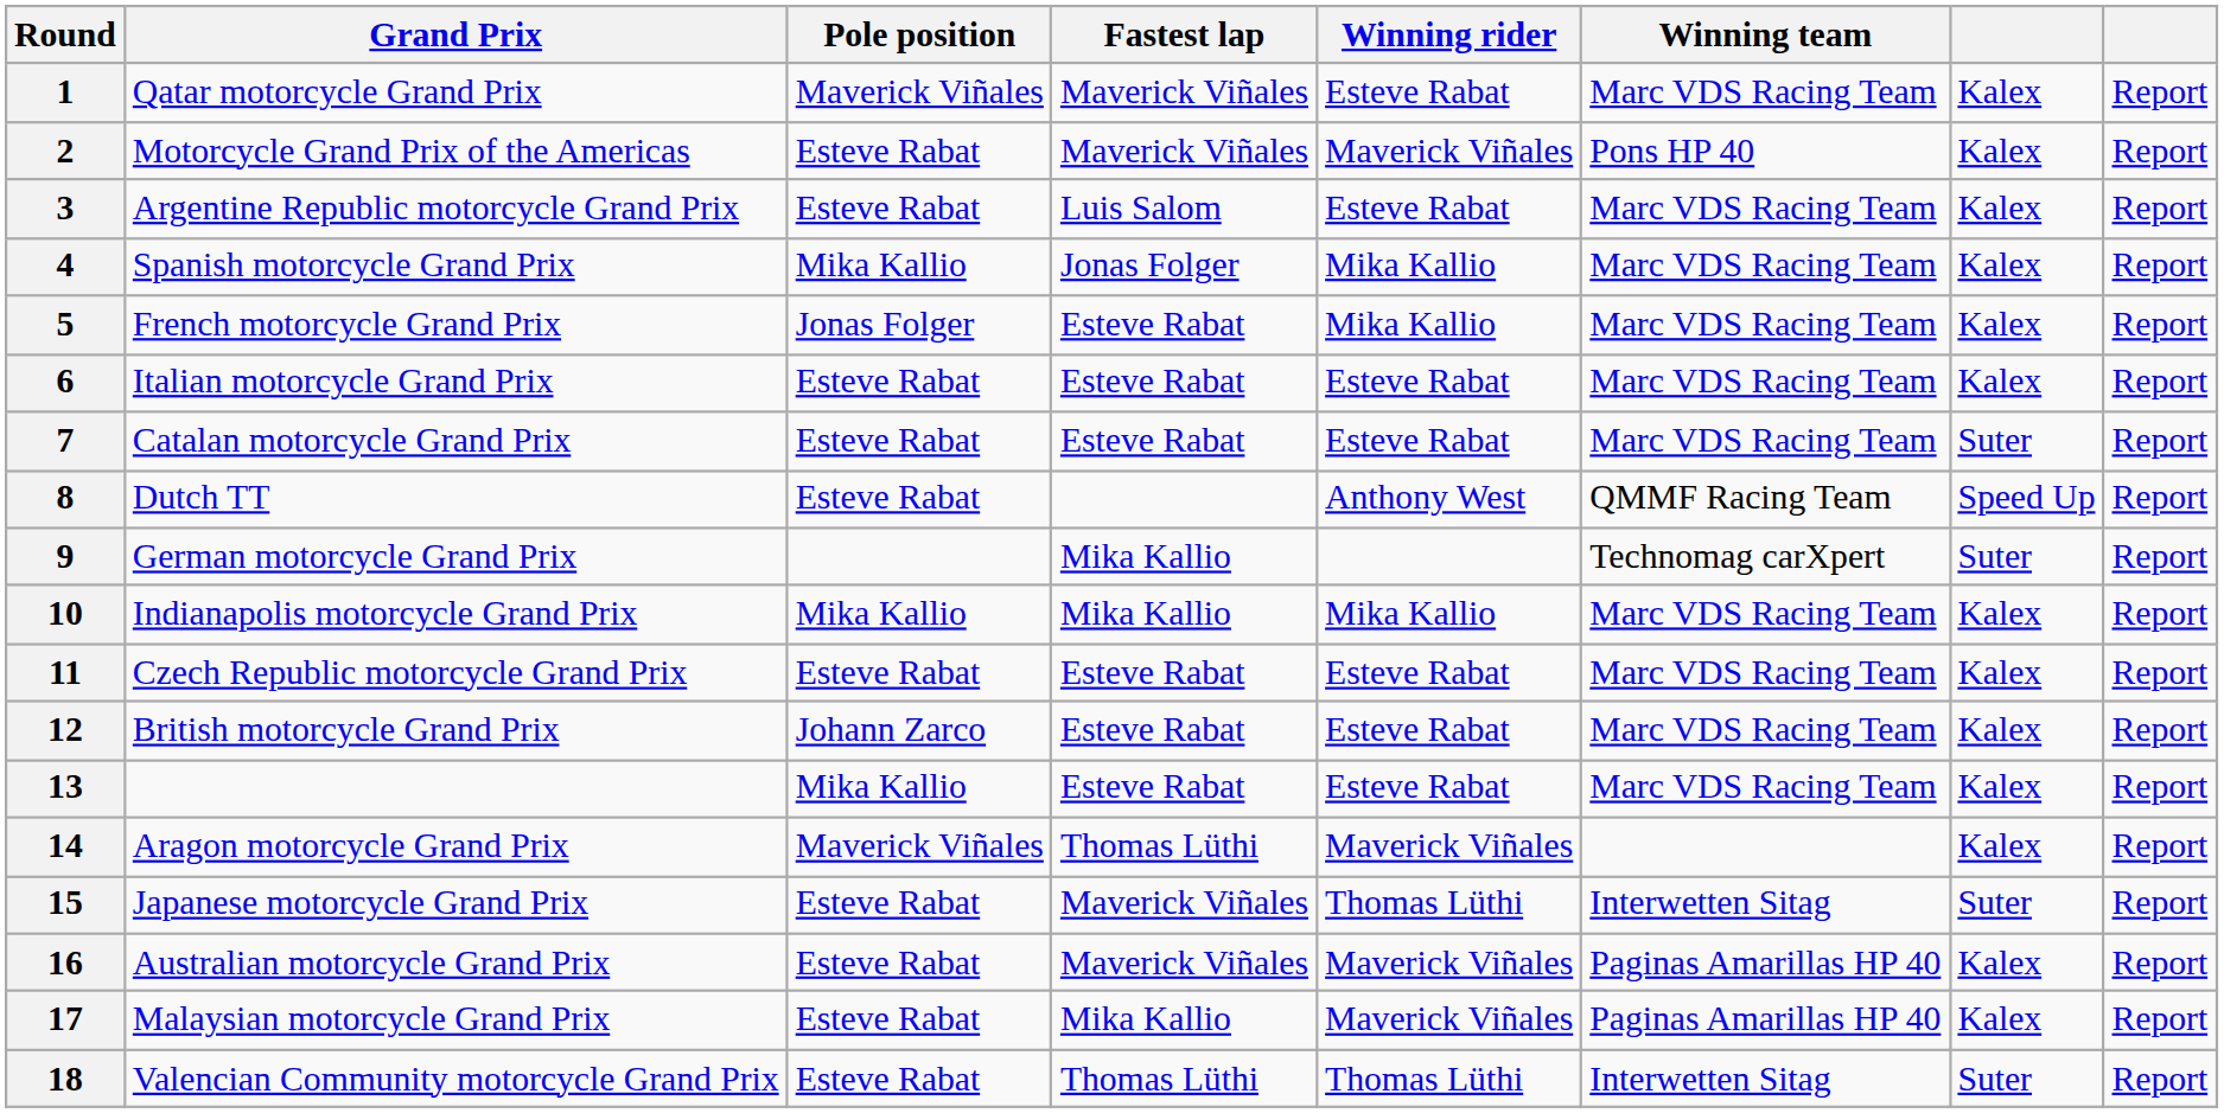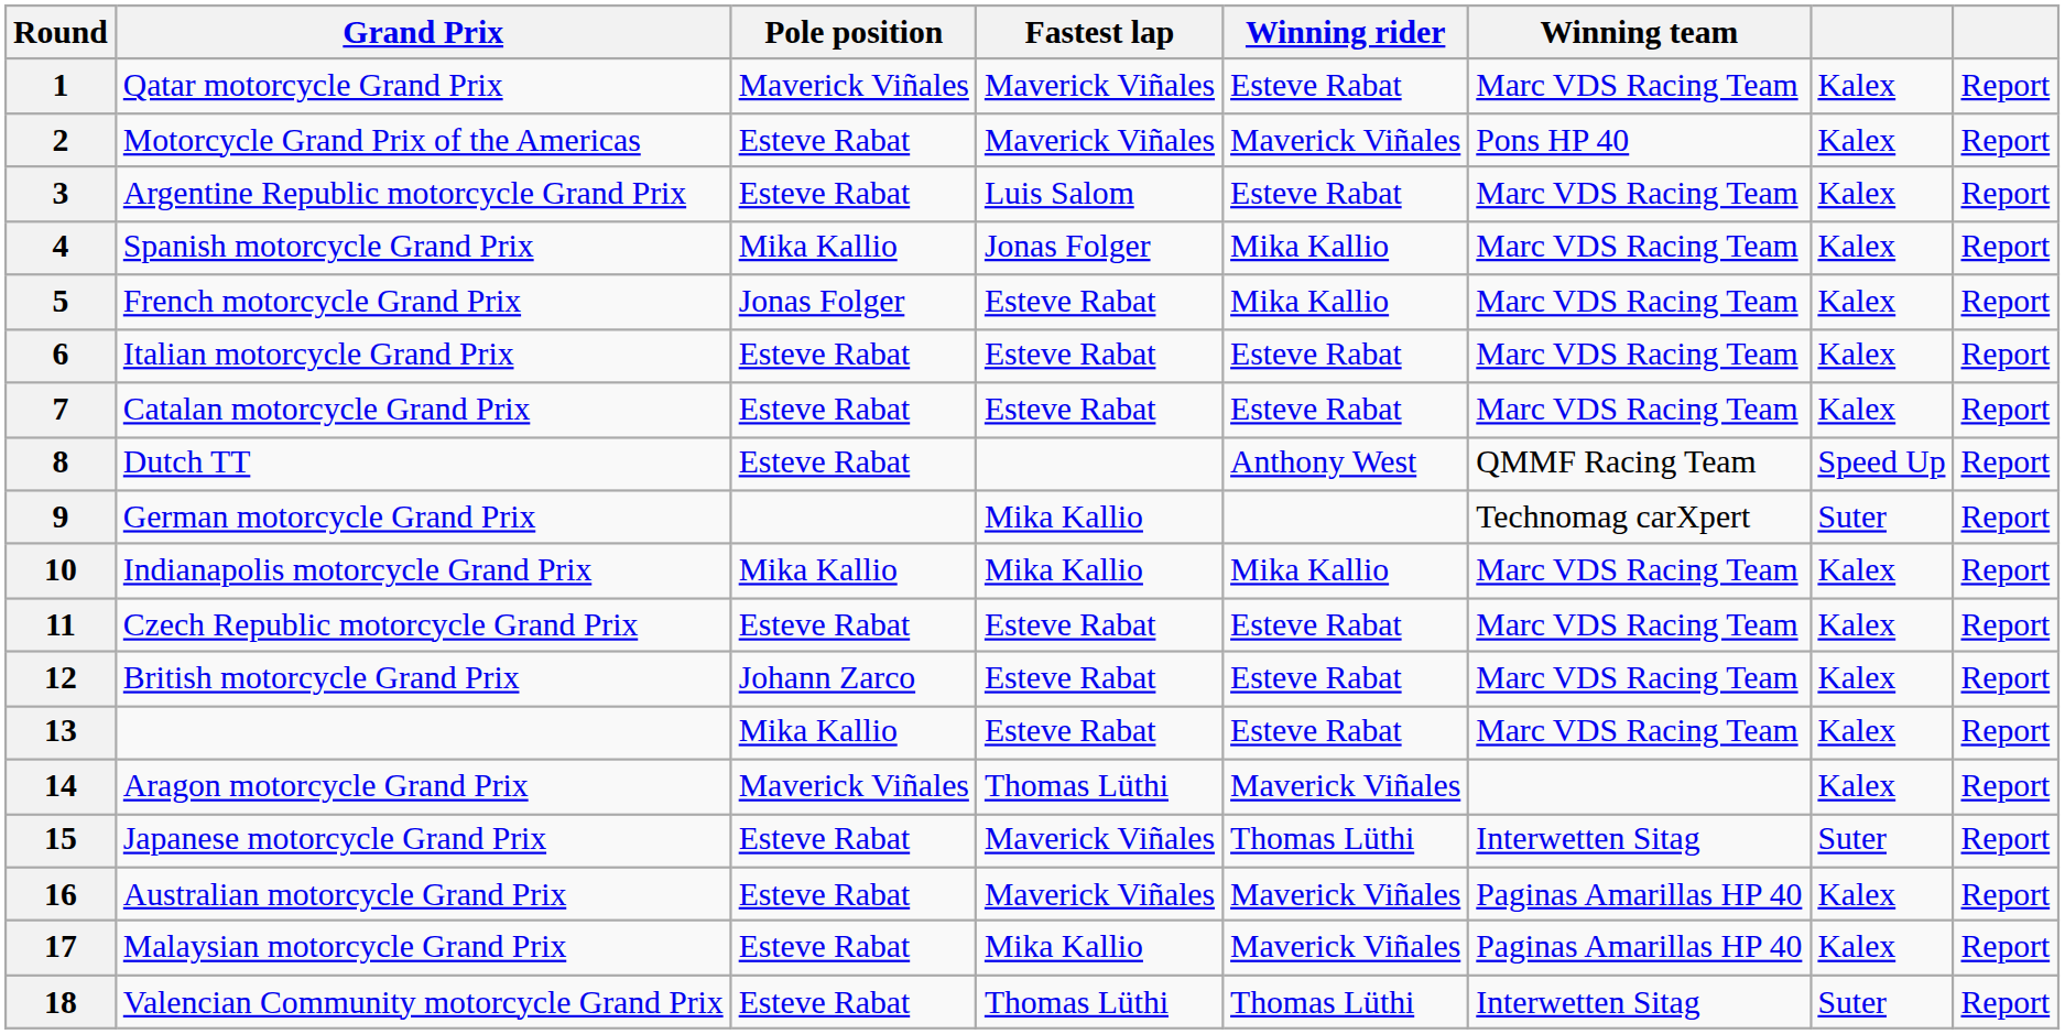 <table class="wikitable sortable" style="font-size: 85%">
 <tr>
 <th>Round</th>
 <th><a href='#'>Grand Prix</a></th>
 <th>Pole position</th>
 <th>Fastest lap</th>
 <th><a href='#'>Winning rider</a></th>
 <th>Winning team</th>
 <th></th>
 <th class="unsortable"></th>
 </tr>
 <tr>
 <th>1</th>
 <td> <a href='#'>Qatar motorcycle Grand Prix</a></td>
 <td> <a href='#'>Maverick Viñales</a></td>
 <td> <a href='#'>Maverick Viñales</a></td>
 <td> <a href='#'>Esteve Rabat</a></td>
 <td> <a href='#'>Marc VDS Racing Team</a></td>
 <td> <a href='#'>Kalex</a></td>
 <td><a href='#'>Report</a></td>
 </tr>
 <tr>
 <th>2</th>
 <td> <a href='#'>Motorcycle Grand Prix of the Americas</a></td>
 <td> <a href='#'>Esteve Rabat</a></td>
 <td> <a href='#'>Maverick Viñales</a></td>
 <td> <a href='#'>Maverick Viñales</a></td>
 <td> <a href='#'>Pons HP 40</a></td>
 <td> <a href='#'>Kalex</a></td>
 <td><a href='#'>Report</a></td>
 </tr>
 <tr>
 <th>3</th>
 <td> <a href='#'>Argentine Republic motorcycle Grand Prix</a></td>
 <td> <a href='#'>Esteve Rabat</a></td>
 <td> <a href='#'>Luis Salom</a></td>
 <td> <a href='#'>Esteve Rabat</a></td>
 <td> <a href='#'>Marc VDS Racing Team</a></td>
 <td> <a href='#'>Kalex</a></td>
 <td><a href='#'>Report</a></td>
 </tr>
 <tr>
 <th>4</th>
 <td> <a href='#'>Spanish motorcycle Grand Prix</a></td>
 <td> <a href='#'>Mika Kallio</a></td>
 <td> <a href='#'>Jonas Folger</a></td>
 <td> <a href='#'>Mika Kallio</a></td>
 <td> <a href='#'>Marc VDS Racing Team</a></td>
 <td> <a href='#'>Kalex</a></td>
 <td><a href='#'>Report</a></td>
 </tr>
 <tr>
 <th>5</th>
 <td> <a href='#'>French motorcycle Grand Prix</a></td>
 <td> <a href='#'>Jonas Folger</a></td>
 <td> <a href='#'>Esteve Rabat</a></td>
 <td> <a href='#'>Mika Kallio</a></td>
 <td> <a href='#'>Marc VDS Racing Team</a></td>
 <td> <a href='#'>Kalex</a></td>
 <td><a href='#'>Report</a></td>
 </tr>
 <tr>
 <th>6</th>
 <td> <a href='#'>Italian motorcycle Grand Prix</a></td>
 <td> <a href='#'>Esteve Rabat</a></td>
 <td> <a href='#'>Esteve Rabat</a></td>
 <td> <a href='#'>Esteve Rabat</a></td>
 <td> <a href='#'>Marc VDS Racing Team</a></td>
 <td> <a href='#'>Kalex</a></td>
 <td><a href='#'>Report</a></td>
 </tr>
 <tr>
 <th>7</th>
 <td> <a href='#'>Catalan motorcycle Grand Prix</a></td>
 <td> <a href='#'>Esteve Rabat</a></td>
 <td> <a href='#'>Esteve Rabat</a></td>
 <td> <a href='#'>Esteve Rabat</a></td>
 <td> <a href='#'>Marc VDS Racing Team</a></td>
-<td> <a href='#'>Suter</a></td>
+<td> <a href='#'>Kalex</a></td>
 <td><a href='#'>Report</a></td>
 </tr>
 <tr>
 <th>8</th>
 <td> <a href='#'>Dutch TT</a></td>
 <td> <a href='#'>Esteve Rabat</a></td>
 <td></td>
 <td> <a href='#'>Anthony West</a></td>
 <td> QMMF Racing Team</td>
 <td> <a href='#'>Speed Up</a></td>
 <td><a href='#'>Report</a></td>
 </tr>
 <tr>
 <th>9</th>
 <td> <a href='#'>German motorcycle Grand Prix</a></td>
 <td></td>
 <td> <a href='#'>Mika Kallio</a></td>
 <td></td>
 <td> Technomag carXpert</td>
 <td> <a href='#'>Suter</a></td>
 <td><a href='#'>Report</a></td>
 </tr>
 <tr>
 <th>10</th>
 <td> <a href='#'>Indianapolis motorcycle Grand Prix</a></td>
 <td> <a href='#'>Mika Kallio</a></td>
 <td> <a href='#'>Mika Kallio</a></td>
 <td> <a href='#'>Mika Kallio</a></td>
 <td> <a href='#'>Marc VDS Racing Team</a></td>
 <td> <a href='#'>Kalex</a></td>
 <td><a href='#'>Report</a></td>
 </tr>
 <tr>
 <th>11</th>
 <td> <a href='#'>Czech Republic motorcycle Grand Prix</a></td>
 <td> <a href='#'>Esteve Rabat</a></td>
 <td> <a href='#'>Esteve Rabat</a></td>
 <td> <a href='#'>Esteve Rabat</a></td>
 <td> <a href='#'>Marc VDS Racing Team</a></td>
 <td> <a href='#'>Kalex</a></td>
 <td><a href='#'>Report</a></td>
 </tr>
 <tr>
 <th>12</th>
 <td> <a href='#'>British motorcycle Grand Prix</a></td>
 <td> <a href='#'>Johann Zarco</a></td>
 <td> <a href='#'>Esteve Rabat</a></td>
 <td> <a href='#'>Esteve Rabat</a></td>
 <td> <a href='#'>Marc VDS Racing Team</a></td>
 <td> <a href='#'>Kalex</a></td>
 <td><a href='#'>Report</a></td>
 </tr>
 <tr>
 <th>13</th>
 <td></td>
 <td> <a href='#'>Mika Kallio</a></td>
 <td> <a href='#'>Esteve Rabat</a></td>
 <td> <a href='#'>Esteve Rabat</a></td>
 <td> <a href='#'>Marc VDS Racing Team</a></td>
 <td> <a href='#'>Kalex</a></td>
 <td><a href='#'>Report</a></td>
 </tr>
 <tr>
 <th>14</th>
 <td> <a href='#'>Aragon motorcycle Grand Prix</a></td>
 <td> <a href='#'>Maverick Viñales</a></td>
 <td> <a href='#'>Thomas Lüthi</a></td>
 <td> <a href='#'>Maverick Viñales</a></td>
 <td></td>
 <td> <a href='#'>Kalex</a></td>
 <td><a href='#'>Report</a></td>
 </tr>
 <tr>
 <th>15</th>
 <td> <a href='#'>Japanese motorcycle Grand Prix</a></td>
 <td> <a href='#'>Esteve Rabat</a></td>
 <td> <a href='#'>Maverick Viñales</a></td>
 <td> <a href='#'>Thomas Lüthi</a></td>
 <td> <a href='#'>Interwetten Sitag</a></td>
 <td> <a href='#'>Suter</a></td>
 <td><a href='#'>Report</a></td>
 </tr>
 <tr>
 <th>16</th>
 <td> <a href='#'>Australian motorcycle Grand Prix</a></td>
 <td> <a href='#'>Esteve Rabat</a></td>
 <td> <a href='#'>Maverick Viñales</a></td>
 <td> <a href='#'>Maverick Viñales</a></td>
 <td> <a href='#'>Paginas Amarillas HP 40</a></td>
 <td> <a href='#'>Kalex</a></td>
 <td><a href='#'>Report</a></td>
 </tr>
 <tr>
 <th>17</th>
 <td> <a href='#'>Malaysian motorcycle Grand Prix</a></td>
 <td> <a href='#'>Esteve Rabat</a></td>
 <td> <a href='#'>Mika Kallio</a></td>
 <td> <a href='#'>Maverick Viñales</a></td>
 <td> <a href='#'>Paginas Amarillas HP 40</a></td>
 <td> <a href='#'>Kalex</a></td>
 <td><a href='#'>Report</a></td>
 </tr>
 <tr>
 <th>18</th>
 <td> <a href='#'>Valencian Community motorcycle Grand Prix</a></td>
 <td> <a href='#'>Esteve Rabat</a></td>
 <td> <a href='#'>Thomas Lüthi</a></td>
 <td> <a href='#'>Thomas Lüthi</a></td>
 <td> <a href='#'>Interwetten Sitag</a></td>
 <td> <a href='#'>Suter</a></td>
 <td><a href='#'>Report</a></td>
 </tr>
 </table>
